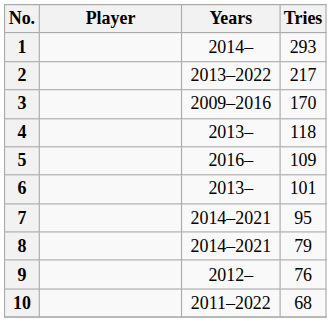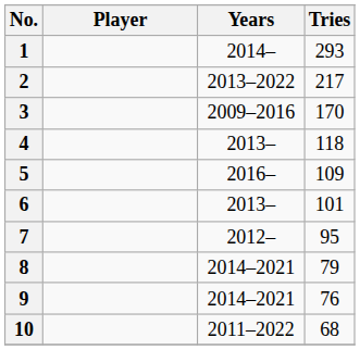 <table class="wikitable sortable" style="text-align:center">
 <tr>
 </tr>
 <tr>
 <th>No.</th>
 <th width=120>Player</th>
 <th width=80>Years</th>
 <th>Tries</th>
 </tr>
 <tr>
 <th>1</th>
 <td><strong></strong></td>
 <td>2014–</td>
 <td>293</td>
 </tr>
 <tr>
 <th>2</th>
 <td></td>
 <td>2013–2022</td>
 <td>217</td>
 </tr>
 <tr>
 <th>3</th>
 <td></td>
 <td>2009–2016</td>
 <td>170</td>
 </tr>
 <tr>
 <th>4</th>
 <td><strong></strong></td>
 <td>2013–</td>
 <td>118</td>
 </tr>
 <tr>
 <th>5</th>
 <td><strong></strong></td>
 <td>2016–</td>
 <td>109</td>
 </tr>
 <tr>
 <th>6</th>
 <td><strong></strong></td>
 <td>2013–</td>
 <td>101</td>
 </tr>
 <tr>
 <th>7</th>
 <td></td>
-<td>2014–2021</td>
+<td>2012–</td>
 <td>95</td>
 </tr>
 <tr>
 <th>8</th>
 <td></td>
 <td>2014–2021</td>
 <td>79</td>
 </tr>
 <tr>
 <th>9</th>
 <td><strong></strong></td>
-<td>2012–</td>
+<td>2014–2021</td>
 <td>76</td>
 </tr>
 <tr>
 <th>10</th>
 <td></td>
 <td>2011–2022</td>
 <td>68</td>
 </tr>
 <tr>
 </tr>
 </table>
